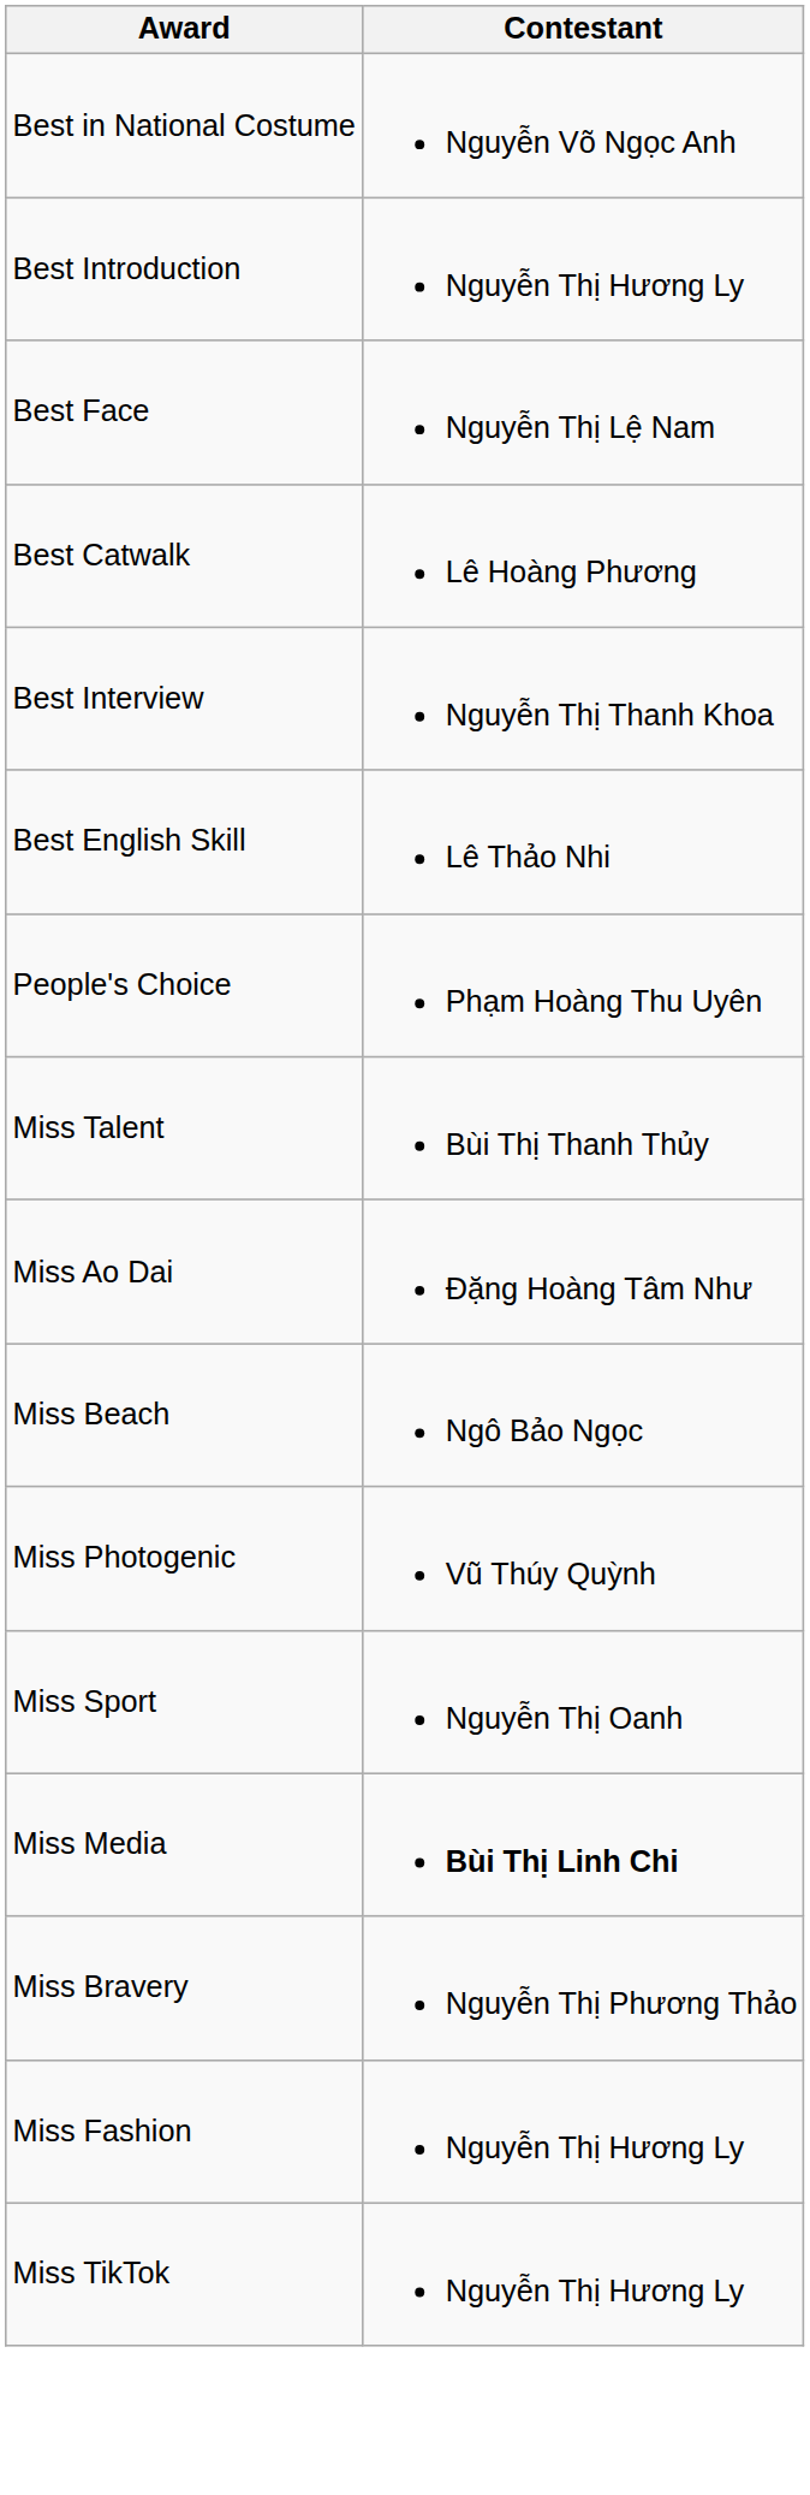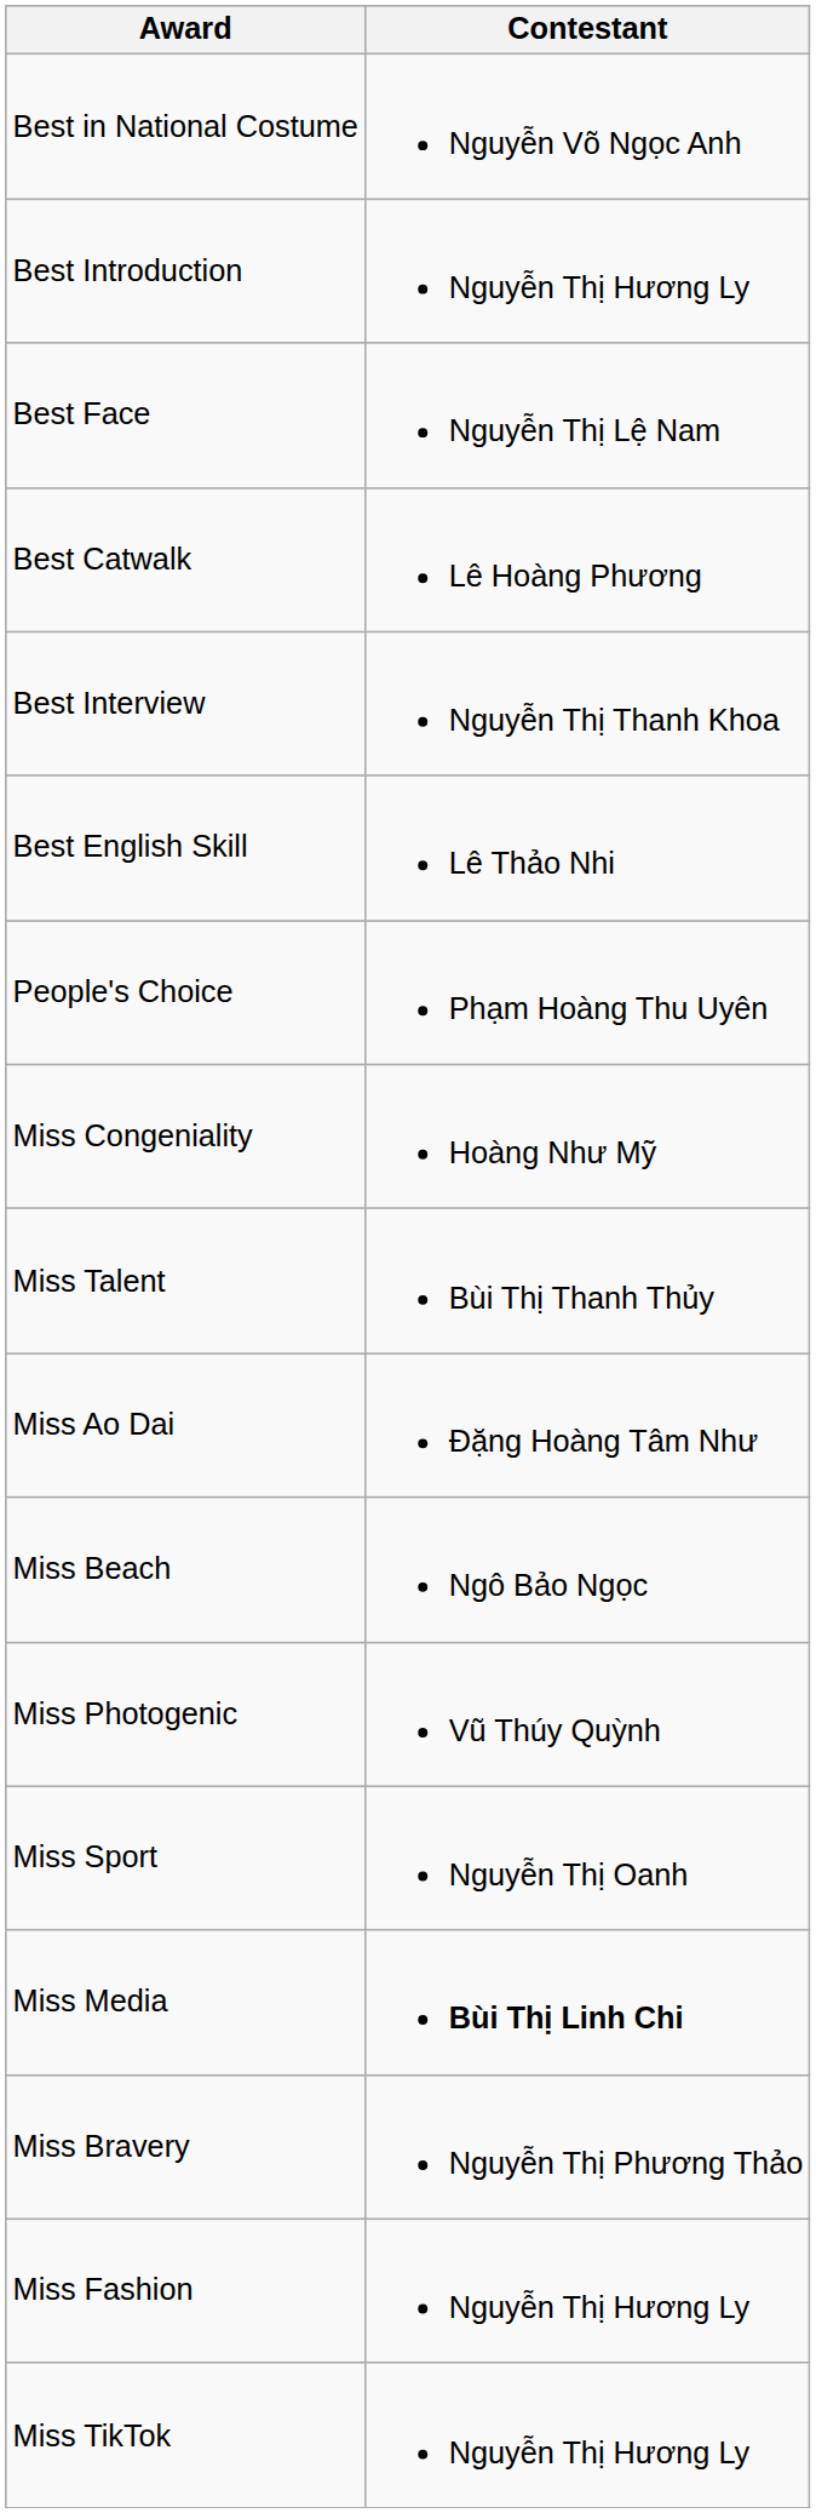 <table class="wikitable sortable">
 <tr align="center">
 <th>Award</th>
 <th>Contestant</th>
 </tr>
 <tr>
 <td>Best in National Costume</td>
 <td><br><ul><li>Nguyễn Võ Ngọc Anh</li></ul></td>
 </tr>
 <tr>
 <td>Best Introduction</td>
 <td><br><ul><li>Nguyễn Thị Hương Ly</li></ul></td>
 </tr>
 <tr>
 <td>Best Face</td>
 <td><br><ul><li>Nguyễn Thị Lệ Nam</li></ul></td>
 </tr>
 <tr>
 <td>Best Catwalk</td>
 <td><br><ul><li>Lê Hoàng Phương</li></ul></td>
 </tr>
 <tr>
 <td>Best Interview</td>
 <td><br><ul><li>Nguyễn Thị Thanh Khoa</li></ul></td>
 </tr>
 <tr>
 <td>Best English Skill</td>
 <td><br><ul><li>Lê Thảo Nhi</li></ul></td>
 </tr>
 <tr>
 <td>People's Choice</td>
 <td><br><ul><li>Phạm Hoàng Thu Uyên</li></ul></td>
+</tr>
+<tr>
+<td>Miss Congeniality</td>
+<td><br><ul><li>Hoàng Như Mỹ</li></ul></td>
 </tr>
 <tr>
 <td>Miss Talent</td>
 <td><br><ul><li>Bùi Thị Thanh Thủy</li></ul></td>
 </tr>
 <tr>
 <td>Miss Ao Dai</td>
 <td><br><ul><li>Đặng Hoàng Tâm Như</li></ul></td>
 </tr>
 <tr>
 <td>Miss Beach</td>
 <td><br><ul><li>Ngô Bảo Ngọc</li></ul></td>
 </tr>
 <tr>
 <td>Miss Photogenic</td>
 <td><br><ul><li>Vũ Thúy Quỳnh</li></ul></td>
 </tr>
 <tr>
 <td>Miss Sport</td>
 <td><br><ul><li>Nguyễn Thị Oanh</li></ul></td>
 </tr>
 <tr>
 <td>Miss Media</td>
 <td><strong><br><ul><li>Bùi Thị Linh Chi</li></ul></strong></td>
 </tr>
 <tr>
 <td>Miss Bravery</td>
 <td><br><ul><li>Nguyễn Thị Phương Thảo</li></ul></td>
 </tr>
 <tr>
 <td>Miss Fashion</td>
 <td><br><ul><li>Nguyễn Thị Hương Ly</li></ul></td>
 </tr>
 <tr>
 <td>Miss TikTok</td>
 <td><br><ul><li>Nguyễn Thị Hương Ly</li></ul></td>
 </tr>
 </table>
